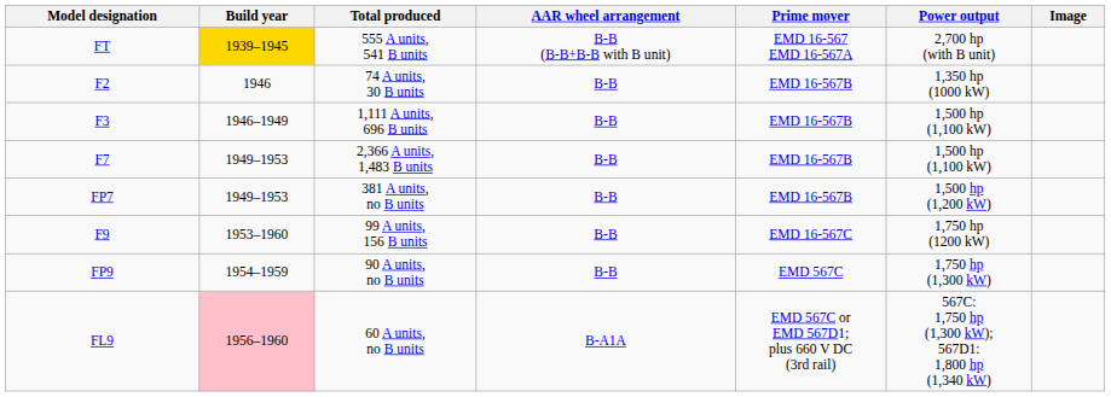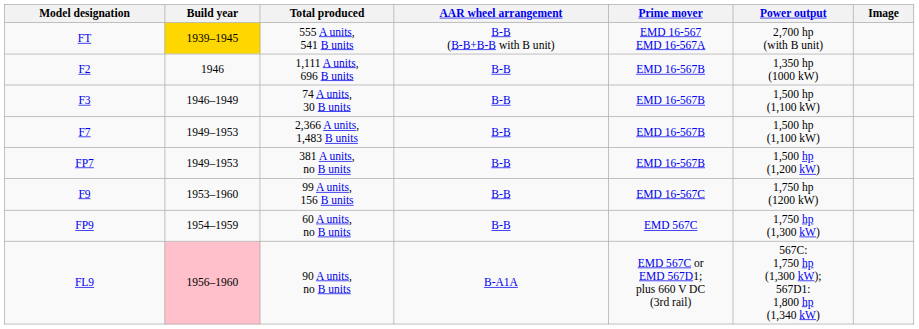 <table class="wikitable sortable" style="width: 100%">
 <tr>
 <th>Model designation</th>
 <th>Build year</th>
 <th>Total produced</th>
 <th><a href='#'>AAR wheel arrangement</a></th>
 <th><a href='#'>Prime mover</a></th>
 <th><a href='#'>Power output</a></th>
 <th class="unsortable">Image</th>
 </tr>
 <tr align="center">
 <td><a href='#'>FT</a></td>
 <td style="background: gold;">1939–1945</td>
 <td>555 <a href='#'>A units</a>,<br> 541 <a href='#'>B units</a></td>
 <td><a href='#'>B-B</a><br>(<a href='#'>B-B+B-B</a> with B unit)</td>
 <td><a href='#'>EMD 16-567</a><br><a href='#'>EMD 16-567A</a></td>
 <td>2,700 hp<br>(with B unit)</td>
 <td></td>
 </tr>
 <tr align="center">
 <td><a href='#'>F2</a></td>
 <td>1946</td>
-<td>74 <a href='#'>A units</a>,<br> 30 <a href='#'>B units</a></td>
+<td>1,111 <a href='#'>A units</a>,<br> 696 <a href='#'>B units</a></td>
 <td><a href='#'>B-B</a></td>
 <td><a href='#'>EMD 16-567B</a></td>
 <td>1,350 hp<br>(1000 kW)</td>
 <td></td>
 </tr>
 <tr align="center">
 <td><a href='#'>F3</a></td>
 <td>1946–1949</td>
-<td>1,111 <a href='#'>A units</a>,<br> 696 <a href='#'>B units</a></td>
+<td>74 <a href='#'>A units</a>,<br> 30 <a href='#'>B units</a></td>
 <td><a href='#'>B-B</a></td>
 <td><a href='#'>EMD 16-567B</a></td>
 <td>1,500 hp<br>(1,100 kW)</td>
 <td></td>
 </tr>
 <tr align="center">
 <td><a href='#'>F7</a></td>
 <td>1949–1953</td>
 <td>2,366 <a href='#'>A units</a>,<br>1,483 <a href='#'>B units</a></td>
 <td><a href='#'>B-B</a></td>
 <td><a href='#'>EMD 16-567B</a></td>
 <td>1,500 hp<br>(1,100 kW)</td>
 <td></td>
 </tr>
 <tr align="center">
 <td><a href='#'>FP7</a></td>
 <td>1949–1953</td>
 <td>381 <a href='#'>A units</a>,<br>no <a href='#'>B units</a></td>
 <td><a href='#'>B-B</a></td>
 <td><a href='#'>EMD 16-567B</a></td>
 <td>1,500 <a href='#'>hp</a><br>(1,200 <a href='#'>kW</a>)</td>
 <td></td>
 </tr>
 <tr align="center">
 <td><a href='#'>F9</a></td>
 <td>1953–1960</td>
 <td>99 <a href='#'>A units</a>,<br>156 <a href='#'>B units</a></td>
 <td><a href='#'>B-B</a></td>
 <td><a href='#'>EMD 16-567C</a></td>
 <td>1,750 hp<br>(1200 kW)</td>
 <td></td>
 </tr>
 <tr align="center">
 <td><a href='#'>FP9</a></td>
 <td>1954–1959</td>
-<td>90 <a href='#'>A units</a>,<br>no <a href='#'>B units</a></td>
+<td>60 <a href='#'>A units</a>,<br>no <a href='#'>B units</a></td>
 <td><a href='#'>B-B</a></td>
 <td><a href='#'>EMD 567C</a></td>
 <td>1,750 <a href='#'>hp</a><br>(1,300 <a href='#'>kW</a>)</td>
 <td></td>
 </tr>
 <tr align="center">
 <td><a href='#'>FL9</a></td>
 <td style="background: pink;">1956–1960</td>
-<td>60 <a href='#'>A units</a>,<br>no <a href='#'>B units</a></td>
+<td>90 <a href='#'>A units</a>,<br>no <a href='#'>B units</a></td>
 <td><a href='#'>B-A1A</a></td>
 <td><a href='#'>EMD 567C</a> or<br><a href='#'>EMD 567D</a>1;<br> plus 660 V DC<br>(3rd rail)</td>
 <td>567C:<br>1,750 <a href='#'>hp</a><br>(1,300 <a href='#'>kW</a>); <br>567D1:<br>1,800 <a href='#'>hp</a><br>(1,340 <a href='#'>kW</a>)</td>
 <td></td>
 </tr>
 </table>
